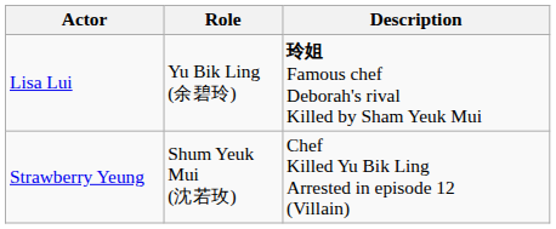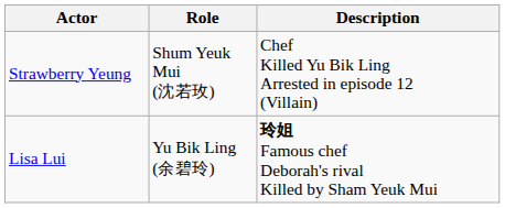 <table class="wikitable" width="75%">
 <tr>
 <th style="width:6%">Actor</th>
 <th style="width:6%">Role</th>
 <th style="width:15%">Description</th>
 </tr>
 <tr>
+<td><a href='#'>Strawberry Yeung</a></td>
+<td>Shum Yeuk Mui<br>(沈若玫)</td>
+<td>Chef<br>Killed Yu Bik Ling<br>Arrested in episode 12<br>(Villain)</td>
+</tr>
+<tr>
 <td><a href='#'>Lisa Lui</a></td>
 <td>Yu Bik Ling<br>(余碧玲)</td>
 <td><strong>玲姐</strong><br>Famous chef<br>Deborah's rival<br>Killed by Sham Yeuk Mui</td>
 </tr>
-<tr>
-<td><a href='#'>Strawberry Yeung</a></td>
-<td>Shum Yeuk Mui<br>(沈若玫)</td>
-<td>Chef<br>Killed Yu Bik Ling<br>Arrested in episode 12<br>(Villain)</td>
-</tr>
 </table>
